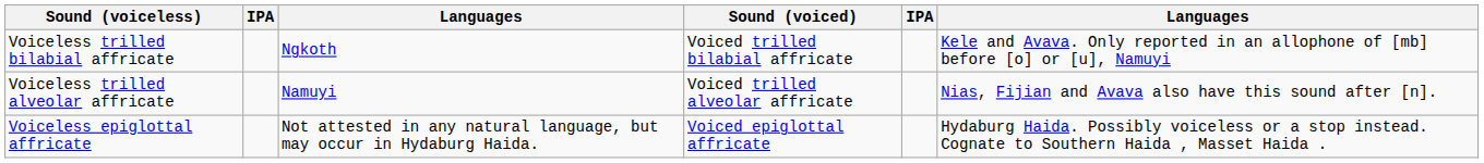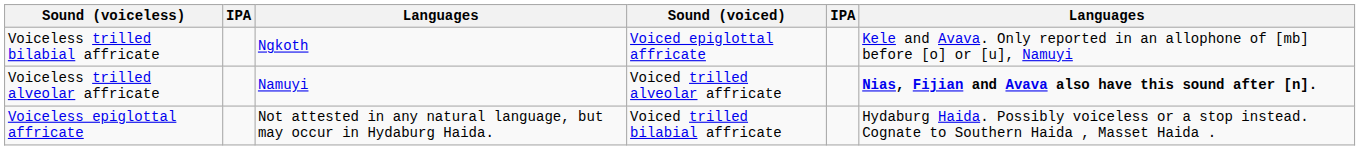 <table class="wikitable">
 <tr>
 <th>Sound (voiceless)</th>
 <th>IPA</th>
 <th>Languages</th>
 <th>Sound (voiced)</th>
 <th>IPA</th>
 <th>Languages</th>
 </tr>
 <tr>
 <td>Voiceless <a href='#'>trilled bilabial</a> affricate</td>
 <td></td>
 <td><a href='#'>Ngkoth</a></td>
-<td>Voiced <a href='#'>trilled bilabial</a> affricate</td>
+<td><a href='#'>Voiced epiglottal affricate</a></td>
 <td></td>
 <td><a href='#'>Kele</a> and <a href='#'>Avava</a>. Only reported in an allophone of [mb] before [o] or [u], <a href='#'>Namuyi</a></td>
 </tr>
 <tr>
 <td>Voiceless <a href='#'>trilled alveolar</a> affricate</td>
 <td></td>
 <td><a href='#'>Namuyi</a></td>
 <td>Voiced <a href='#'>trilled alveolar</a> affricate</td>
 <td></td>
-<td><a href='#'>Nias</a>,  <a href='#'>Fijian</a> and <a href='#'>Avava</a> also have this sound after [n].</td>
+<td><strong><a href='#'>Nias</a>,  <a href='#'>Fijian</a> and <a href='#'>Avava</a> also have this sound after [n].</strong></td>
 </tr>
 <tr>
 <td><a href='#'>Voiceless epiglottal affricate</a></td>
 <td></td>
 <td>Not attested in any natural language, but may occur in Hydaburg Haida.</td>
-<td><a href='#'>Voiced epiglottal affricate</a></td>
+<td>Voiced <a href='#'>trilled bilabial</a> affricate</td>
 <td></td>
 <td>Hydaburg <a href='#'>Haida</a>. Possibly voiceless or a stop instead. Cognate to Southern Haida , Masset Haida .</td>
 </tr>
 </table>
